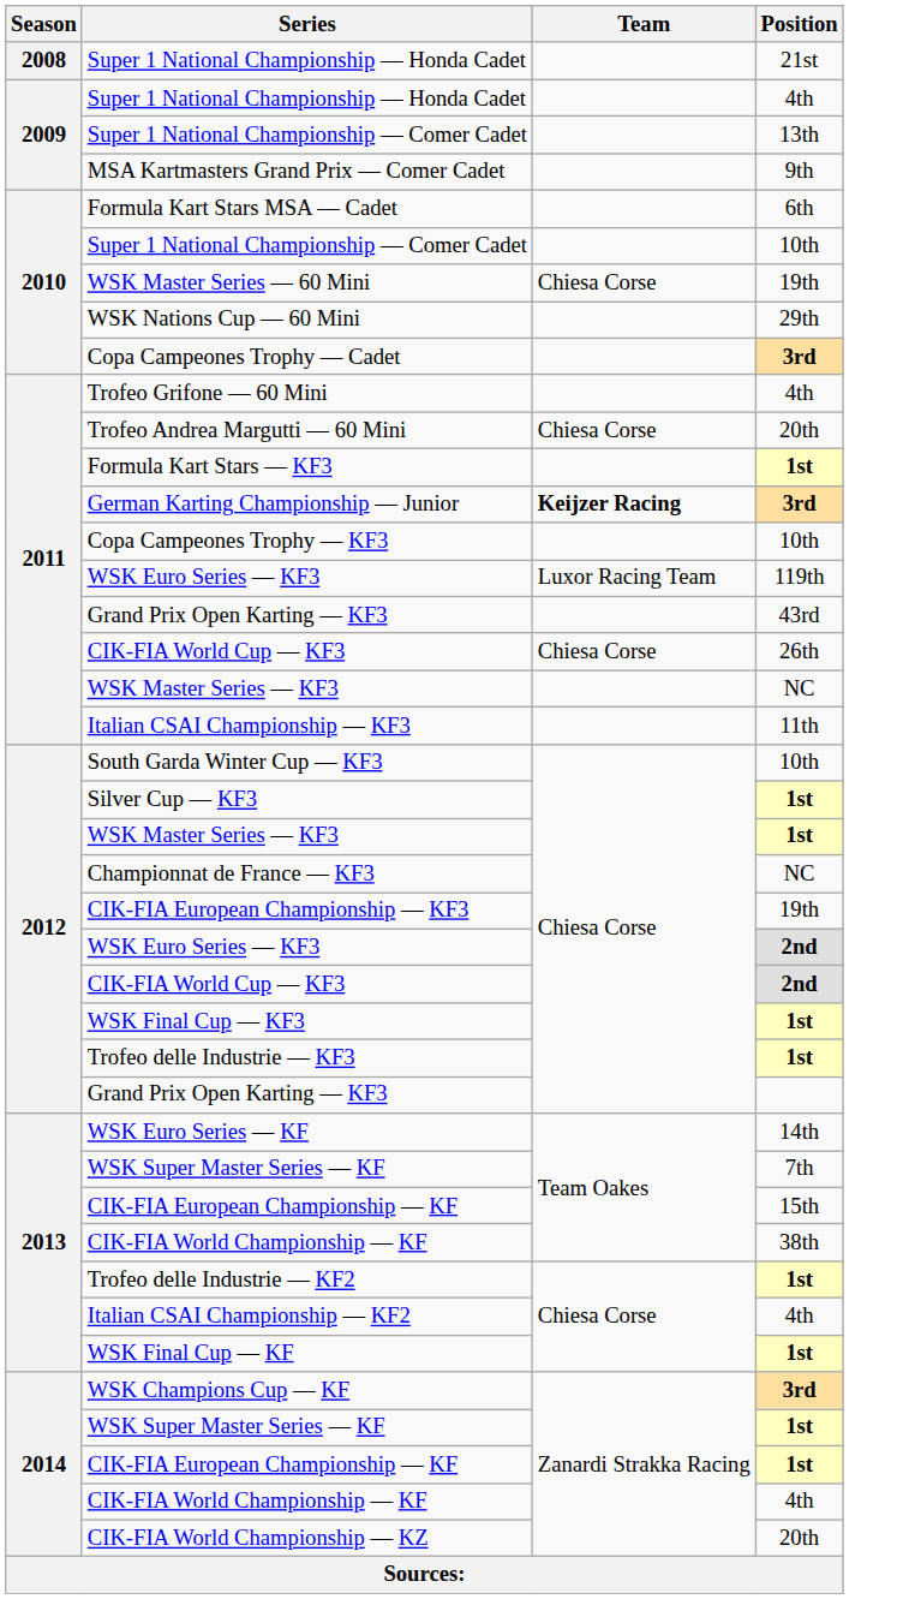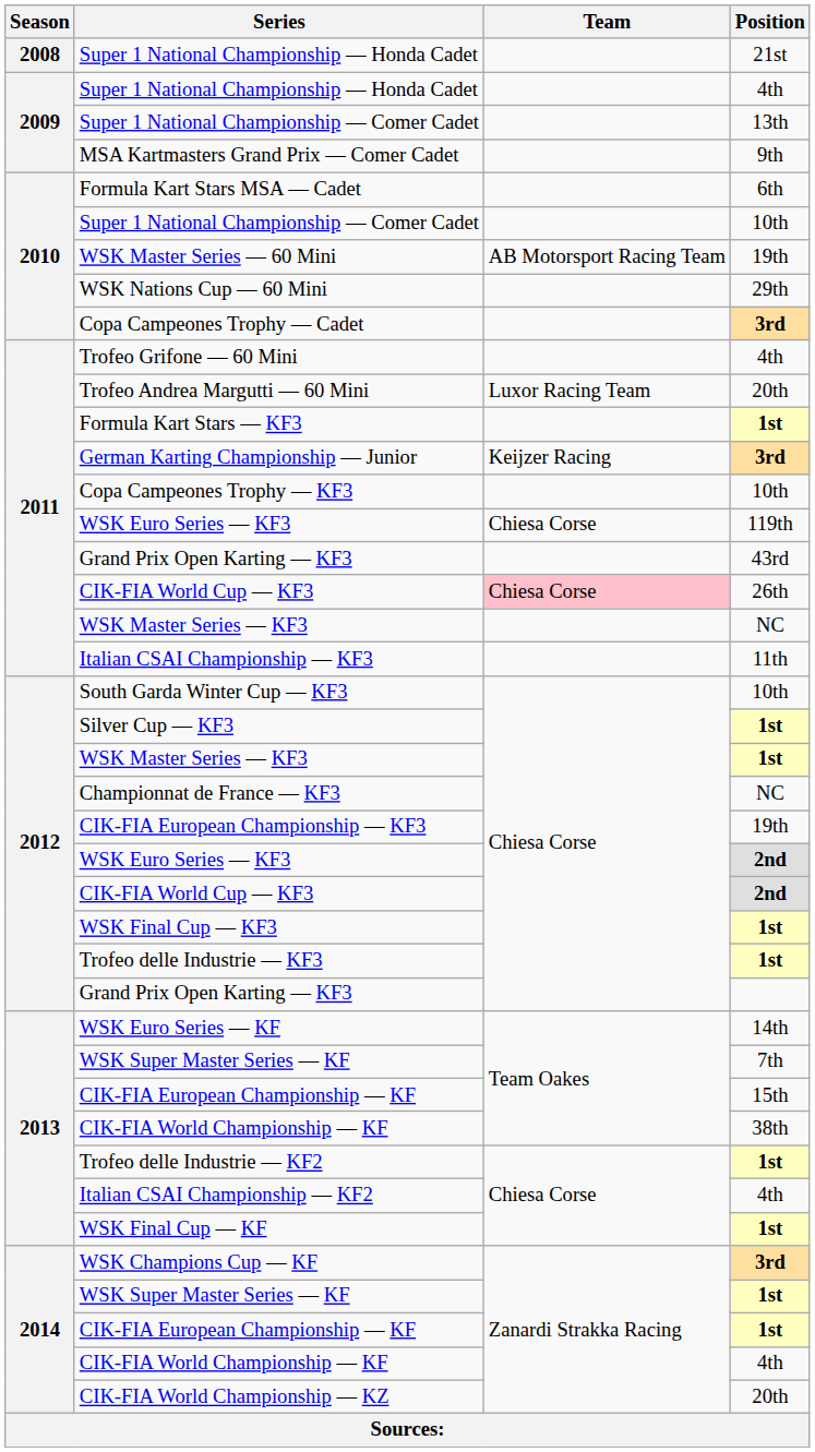 <table class="wikitable" style="font-size: 85%; text-align:center">
 <tr>
 <th>Season</th>
 <th>Series</th>
 <th>Team</th>
 <th>Position</th>
 </tr>
 <tr>
 <th>2008</th>
 <td align="left"><a href='#'>Super 1 National Championship</a> — Honda Cadet</td>
 <td align="left"></td>
 <td>21st</td>
 </tr>
 <tr>
 <th rowspan="3">2009</th>
 <td align="left"><a href='#'>Super 1 National Championship</a> — Honda Cadet</td>
 <td align="left"></td>
 <td>4th</td>
 </tr>
 <tr>
 <td align="left"><a href='#'>Super 1 National Championship</a> — Comer Cadet</td>
 <td align="left"></td>
 <td>13th</td>
 </tr>
 <tr>
 <td align="left">MSA Kartmasters Grand Prix — Comer Cadet</td>
 <td align="left"></td>
 <td>9th</td>
 </tr>
 <tr>
 <th rowspan="5">2010</th>
 <td align="left">Formula Kart Stars MSA — Cadet</td>
 <td align="left"></td>
 <td>6th</td>
 </tr>
 <tr>
 <td align="left"><a href='#'>Super 1 National Championship</a> — Comer Cadet</td>
 <td align="left"></td>
 <td>10th</td>
 </tr>
 <tr>
 <td align="left"><a href='#'>WSK Master Series</a> — 60 Mini</td>
-<td align="left">Chiesa Corse</td>
+<td align="left">AB Motorsport Racing Team</td>
 <td>19th</td>
 </tr>
 <tr>
 <td align="left">WSK Nations Cup — 60 Mini</td>
 <td align="left"></td>
 <td>29th</td>
 </tr>
 <tr>
 <td align="left">Copa Campeones Trophy — Cadet</td>
 <td align="left"></td>
 <td style="background:#FFDF9F;"><strong>3rd</strong></td>
 </tr>
 <tr>
 <th rowspan="10">2011</th>
 <td align="left">Trofeo Grifone — 60 Mini</td>
 <td align="left"></td>
 <td>4th</td>
 </tr>
 <tr>
 <td align="left">Trofeo Andrea Margutti — 60 Mini</td>
-<td align="left">Chiesa Corse</td>
+<td align="left">Luxor Racing Team</td>
 <td>20th</td>
 </tr>
 <tr>
 <td align="left">Formula Kart Stars — <a href='#'>KF3</a></td>
 <td align="left"></td>
 <td style="background:#FFFFBF;"><strong>1st</strong></td>
 </tr>
 <tr>
 <td align="left"><a href='#'>German Karting Championship</a> — Junior</td>
-<td align="left"><strong>Keijzer Racing</strong></td>
+<td align="left">Keijzer Racing</td>
 <td style="background:#FFDF9F;"><strong>3rd</strong></td>
 </tr>
 <tr>
 <td align="left">Copa Campeones Trophy — <a href='#'>KF3</a></td>
 <td align="left"></td>
 <td>10th</td>
 </tr>
 <tr>
 <td align="left"><a href='#'>WSK Euro Series</a> — <a href='#'>KF3</a></td>
-<td align="left">Luxor Racing Team</td>
+<td align="left">Chiesa Corse</td>
 <td>119th</td>
 </tr>
 <tr>
 <td align="left">Grand Prix Open Karting — <a href='#'>KF3</a></td>
 <td align="left"></td>
 <td>43rd</td>
 </tr>
 <tr>
 <td align="left"><a href='#'>CIK-FIA World Cup</a> — <a href='#'>KF3</a></td>
-<td align="left">Chiesa Corse</td>
+<td align="left" style="background: pink;">Chiesa Corse</td>
 <td>26th</td>
 </tr>
 <tr>
 <td align="left"><a href='#'>WSK Master Series</a> — <a href='#'>KF3</a></td>
 <td align="left"></td>
 <td>NC</td>
 </tr>
 <tr>
 <td align="left"><a href='#'>Italian CSAI Championship</a> — <a href='#'>KF3</a></td>
 <td></td>
 <td>11th</td>
 </tr>
 <tr>
 <th rowspan="10">2012</th>
 <td align="left">South Garda Winter Cup — <a href='#'>KF3</a></td>
 <td rowspan="10"  align="left">Chiesa Corse</td>
 <td>10th</td>
 </tr>
 <tr>
 <td align="left">Silver Cup — <a href='#'>KF3</a></td>
 <td style="background:#FFFFBF;"><strong>1st</strong></td>
 </tr>
 <tr>
 <td align="left"><a href='#'>WSK Master Series</a> — <a href='#'>KF3</a></td>
 <td style="background:#FFFFBF;"><strong>1st</strong></td>
 </tr>
 <tr>
 <td align="left">Championnat de France — <a href='#'>KF3</a></td>
 <td>NC</td>
 </tr>
 <tr>
 <td align="left"><a href='#'>CIK-FIA European Championship</a> — <a href='#'>KF3</a></td>
 <td>19th</td>
 </tr>
 <tr>
 <td align="left"><a href='#'>WSK Euro Series</a> — <a href='#'>KF3</a></td>
 <td style="background:#DFDFDF;"><strong>2nd</strong></td>
 </tr>
 <tr>
 <td align="left"><a href='#'>CIK-FIA World Cup</a> — <a href='#'>KF3</a></td>
 <td style="background:#DFDFDF;"><strong>2nd</strong></td>
 </tr>
 <tr>
 <td align="left"><a href='#'>WSK Final Cup</a> — <a href='#'>KF3</a></td>
 <td style="background:#FFFFBF;"><strong>1st</strong></td>
 </tr>
 <tr>
 <td align="left">Trofeo delle Industrie — <a href='#'>KF3</a></td>
 <td style="background:#FFFFBF;"><strong>1st</strong></td>
 </tr>
 <tr>
 <td align="left">Grand Prix Open Karting — <a href='#'>KF3</a></td>
 <td align="left"></td>
 </tr>
 <tr>
 <th rowspan="7">2013</th>
 <td align="left"><a href='#'>WSK Euro Series</a> — <a href='#'>KF</a></td>
 <td rowspan="4"  align="left">Team Oakes</td>
 <td>14th</td>
 </tr>
 <tr>
 <td align="left"><a href='#'>WSK Super Master Series</a> — <a href='#'>KF</a></td>
 <td>7th</td>
 </tr>
 <tr>
 <td align="left"><a href='#'>CIK-FIA European Championship</a> — <a href='#'>KF</a></td>
 <td>15th</td>
 </tr>
 <tr>
 <td align="left"><a href='#'>CIK-FIA World Championship</a> — <a href='#'>KF</a></td>
 <td>38th</td>
 </tr>
 <tr>
 <td align="left">Trofeo delle Industrie — <a href='#'>KF2</a></td>
 <td rowspan="3" align="left">Chiesa Corse</td>
 <td style="background:#FFFFBF;"><strong>1st</strong></td>
 </tr>
 <tr>
 <td align="left"><a href='#'>Italian CSAI Championship</a> — <a href='#'>KF2</a></td>
 <td>4th</td>
 </tr>
 <tr>
 <td align="left"><a href='#'>WSK Final Cup</a> — <a href='#'>KF</a></td>
 <td style="background:#FFFFBF;"><strong>1st</strong></td>
 </tr>
 <tr>
 <th rowspan="5">2014</th>
 <td align="left"><a href='#'>WSK Champions Cup</a> — <a href='#'>KF</a></td>
 <td rowspan="5"  align="left">Zanardi Strakka Racing</td>
 <td style="background:#FFDF9F;"><strong>3rd</strong></td>
 </tr>
 <tr>
 <td align="left"><a href='#'>WSK Super Master Series</a> — <a href='#'>KF</a></td>
 <td style="background:#FFFFBF;"><strong>1st</strong></td>
 </tr>
 <tr>
 <td align="left"><a href='#'>CIK-FIA European Championship</a> — <a href='#'>KF</a></td>
 <td style="background:#FFFFBF;"><strong>1st</strong></td>
 </tr>
 <tr>
 <td align="left"><a href='#'>CIK-FIA World Championship</a> — <a href='#'>KF</a></td>
 <td>4th</td>
 </tr>
 <tr>
 <td align="left"><a href='#'>CIK-FIA World Championship</a> — <a href='#'>KZ</a></td>
 <td>20th</td>
 </tr>
 <tr>
 <th colspan="4">Sources:</th>
 </tr>
 </table>
